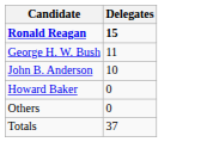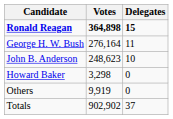 <table class="wikitable">
 <tr>
 <th>Candidate</th>
+<th>Votes</th>
 <th>Delegates</th>
 </tr>
 <tr>
 <td><strong><a href='#'>Ronald Reagan</a></strong></td>
+<td><strong>364,898</strong></td>
 <td><strong>15</strong></td>
 </tr>
 <tr>
 <td><a href='#'>George H. W. Bush</a></td>
+<td>276,164</td>
 <td>11</td>
 </tr>
 <tr>
 <td><a href='#'>John B. Anderson</a></td>
+<td>248,623</td>
 <td>10</td>
 </tr>
 <tr>
 <td><a href='#'>Howard Baker</a></td>
+<td>3,298</td>
 <td>0</td>
 </tr>
 <tr>
 <td>Others</td>
+<td>9,919</td>
 <td>0</td>
 </tr>
 <tr>
 <td>Totals</td>
+<td>902,902</td>
 <td>37</td>
 </tr>
 </table>
